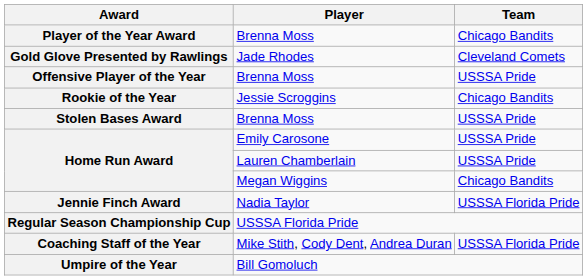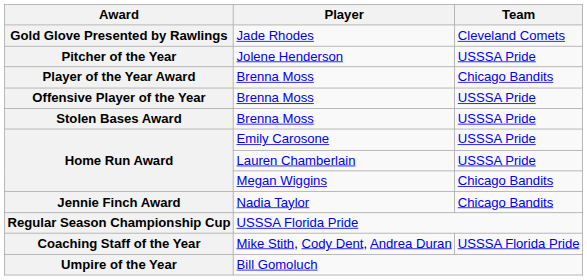 <table class="wikitable">
 <tr>
 <th>Award</th>
 <th>Player</th>
 <th>Team</th>
 </tr>
 <tr>
+<th>Gold Glove Presented by Rawlings</th>
+<td><a href='#'>Jade Rhodes</a></td>
+<td><a href='#'>Cleveland Comets</a></td>
+</tr>
+<tr>
+<th>Pitcher of the Year</th>
+<td><a href='#'>Jolene Henderson</a></td>
+<td><a href='#'>USSSA Pride</a></td>
+</tr>
+<tr>
 <th>Player of the Year Award</th>
 <td><a href='#'>Brenna Moss</a></td>
 <td><a href='#'>Chicago Bandits</a></td>
 </tr>
 <tr>
-<th>Gold Glove Presented by Rawlings</th>
-<td><a href='#'>Jade Rhodes</a></td>
-<td><a href='#'>Cleveland Comets</a></td>
-</tr>
-<tr>
 <th>Offensive Player of the Year</th>
 <td><a href='#'>Brenna Moss</a></td>
 <td><a href='#'>USSSA Pride</a></td>
-</tr>
-<tr>
-<th>Rookie of the Year</th>
-<td><a href='#'>Jessie Scroggins</a></td>
-<td><a href='#'>Chicago Bandits</a></td>
 </tr>
 <tr>
 <th>Stolen Bases Award</th>
 <td><a href='#'>Brenna Moss</a></td>
 <td><a href='#'>USSSA Pride</a></td>
 </tr>
 <tr>
 <th rowspan=3>Home Run Award</th>
 <td><a href='#'>Emily Carosone</a></td>
 <td><a href='#'>USSSA Pride</a></td>
 </tr>
 <tr>
 <td><a href='#'>Lauren Chamberlain</a></td>
 <td><a href='#'>USSSA Pride</a></td>
 </tr>
 <tr>
 <td><a href='#'>Megan Wiggins</a></td>
 <td><a href='#'>Chicago Bandits</a></td>
 </tr>
 <tr>
 <th>Jennie Finch Award </th>
 <td><a href='#'>Nadia Taylor</a></td>
-<td><a href='#'>USSSA Florida Pride</a></td>
+<td><a href='#'>Chicago Bandits</a></td>
 </tr>
 <tr>
 <th>Regular Season Championship Cup</th>
 <td colspan=2><a href='#'>USSSA Florida Pride</a></td>
 </tr>
 <tr>
 <th>Coaching Staff of the Year</th>
 <td><a href='#'>Mike Stith</a>, <a href='#'>Cody Dent</a>, <a href='#'>Andrea Duran</a></td>
 <td><a href='#'>USSSA Florida Pride</a></td>
 </tr>
 <tr>
 <th>Umpire of the Year</th>
 <td colspan=2><a href='#'>Bill Gomoluch</a></td>
 </tr>
 </table>
